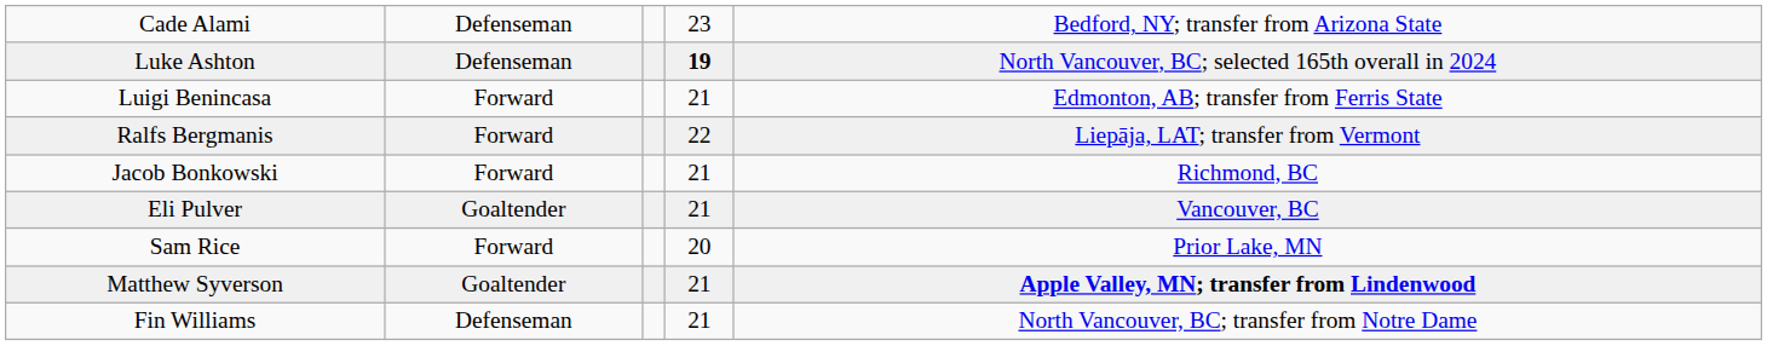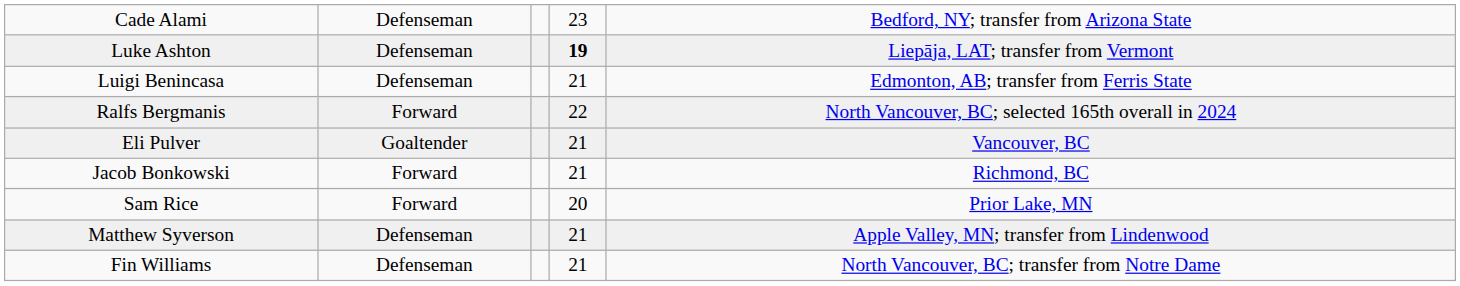 <table class="wikitable" width="1200">
 <tr align="center" bgcolor="">
 <td>Cade Alami</td>
 <td>Defenseman</td>
 <td></td>
 <td>23</td>
 <td><a href='#'>Bedford, NY</a>; transfer from <a href='#'>Arizona State</a></td>
 </tr>
 <tr align="center" bgcolor="f0f0f0">
 <td>Luke Ashton</td>
 <td>Defenseman</td>
 <td></td>
 <td><strong>19</strong></td>
-<td><a href='#'>North Vancouver, BC</a>; selected 165th overall in <a href='#'>2024</a></td>
+<td><a href='#'>Liepāja, LAT</a>; transfer from <a href='#'>Vermont</a></td>
 </tr>
 <tr align="center" bgcolor="">
 <td>Luigi Benincasa</td>
-<td>Forward</td>
+<td>Defenseman</td>
 <td></td>
 <td>21</td>
 <td><a href='#'>Edmonton, AB</a>; transfer from <a href='#'>Ferris State</a></td>
 </tr>
 <tr align="center" bgcolor="f0f0f0">
 <td>Ralfs Bergmanis</td>
 <td>Forward</td>
 <td></td>
 <td>22</td>
-<td><a href='#'>Liepāja, LAT</a>; transfer from <a href='#'>Vermont</a></td>
+<td><a href='#'>North Vancouver, BC</a>; selected 165th overall in <a href='#'>2024</a></td>
+</tr>
+<tr align="center" bgcolor="f0f0f0">
+<td>Eli Pulver</td>
+<td>Goaltender</td>
+<td></td>
+<td>21</td>
+<td><a href='#'>Vancouver, BC</a></td>
 </tr>
 <tr align="center" bgcolor="">
 <td>Jacob Bonkowski</td>
 <td>Forward</td>
 <td></td>
 <td>21</td>
 <td><a href='#'>Richmond, BC</a></td>
-</tr>
-<tr align="center" bgcolor="f0f0f0">
-<td>Eli Pulver</td>
-<td>Goaltender</td>
-<td></td>
-<td>21</td>
-<td><a href='#'>Vancouver, BC</a></td>
 </tr>
 <tr align="center" bgcolor="">
 <td>Sam Rice</td>
 <td>Forward</td>
 <td></td>
 <td>20</td>
 <td><a href='#'>Prior Lake, MN</a></td>
 </tr>
 <tr align="center" bgcolor="f0f0f0">
 <td>Matthew Syverson</td>
-<td>Goaltender</td>
+<td>Defenseman</td>
 <td></td>
 <td>21</td>
-<td><strong><a href='#'>Apple Valley, MN</a>; transfer from <a href='#'>Lindenwood</a></strong></td>
+<td><a href='#'>Apple Valley, MN</a>; transfer from <a href='#'>Lindenwood</a></td>
 </tr>
 <tr align="center" bgcolor="">
 <td>Fin Williams</td>
 <td>Defenseman</td>
 <td></td>
 <td>21</td>
 <td><a href='#'>North Vancouver, BC</a>; transfer from <a href='#'>Notre Dame</a></td>
 </tr>
 </table>
